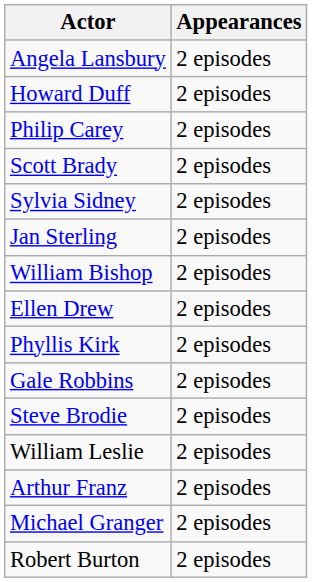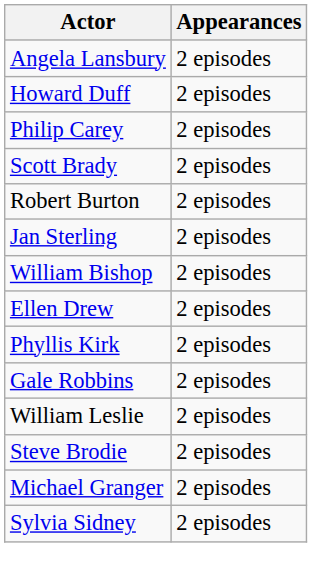 <table class="wikitable">
 <tr>
 <th>Actor</th>
 <th>Appearances</th>
 </tr>
 <tr>
 <td><a href='#'>Angela Lansbury</a></td>
 <td>2 episodes</td>
 </tr>
 <tr>
 <td><a href='#'>Howard Duff</a></td>
 <td>2 episodes</td>
 </tr>
 <tr>
 <td><a href='#'>Philip Carey</a></td>
 <td>2 episodes</td>
 </tr>
 <tr>
 <td><a href='#'>Scott Brady</a></td>
 <td>2 episodes</td>
 </tr>
 <tr>
-<td><a href='#'>Sylvia Sidney</a></td>
+<td>Robert Burton</td>
 <td>2 episodes</td>
 </tr>
 <tr>
 <td><a href='#'>Jan Sterling</a></td>
 <td>2 episodes</td>
 </tr>
 <tr>
 <td><a href='#'>William Bishop</a></td>
 <td>2 episodes</td>
 </tr>
 <tr>
 <td><a href='#'>Ellen Drew</a></td>
 <td>2 episodes</td>
 </tr>
 <tr>
 <td><a href='#'>Phyllis Kirk</a></td>
 <td>2 episodes</td>
 </tr>
 <tr>
 <td><a href='#'>Gale Robbins</a></td>
 <td>2 episodes</td>
 </tr>
 <tr>
-<td><a href='#'>Steve Brodie</a></td>
-<td>2 episodes</td>
-</tr>
-<tr>
 <td William Leslie (actor)>William Leslie</td>
 <td>2 episodes</td>
 </tr>
 <tr>
-<td><a href='#'>Arthur Franz</a></td>
+<td><a href='#'>Steve Brodie</a></td>
 <td>2 episodes</td>
 </tr>
 <tr>
 <td><a href='#'>Michael Granger</a></td>
 <td>2 episodes</td>
 </tr>
 <tr>
-<td>Robert Burton</td>
+<td><a href='#'>Sylvia Sidney</a></td>
 <td>2 episodes</td>
 </tr>
 </table>
